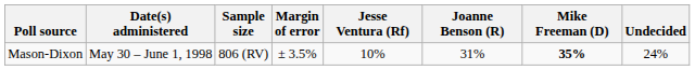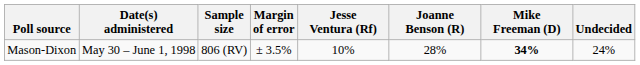 <table class="wikitable" style="font-size:90%;text-align:center;">
 <tr valign=bottom>
 <th>Poll source</th>
 <th>Date(s)<br>administered</th>
 <th>Sample<br>size</th>
 <th>Margin<br>of error</th>
 <th style="width:100px;">Jesse<br>Ventura (Rf)</th>
 <th style="width:100px;">Joanne<br>Benson (R)</th>
 <th style="width:100px;">Mike<br>Freeman (D)</th>
 <th>Undecided</th>
 </tr>
 <tr>
 <td style="text-align:left;">Mason-Dixon</td>
 <td>May 30 – June 1, 1998</td>
 <td>806 (RV)</td>
 <td>± 3.5%</td>
 <td>10%</td>
-<td>31%</td>
-<td><strong>35%</strong></td>
+<td>28%</td>
+<td><strong>34%</strong></td>
 <td>24%</td>
 </tr>
 </table>
